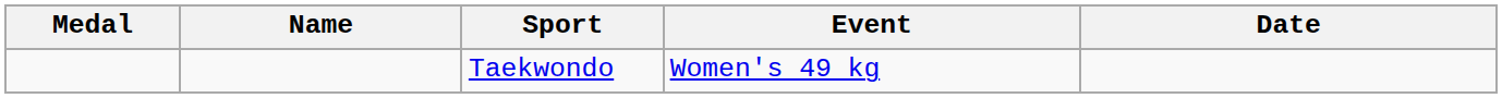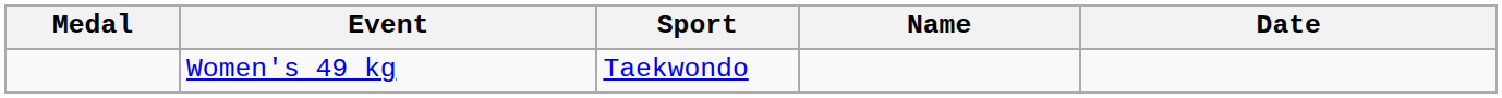 <table class="wikitable sortable" style="font-size:95%">
 <tr>
 <th style="width:6em">Medal</th>
+<th style="width:15em">Event</th>
+<th style="width:7em">Sport</th>
 <th style="width:10em">Name</th>
-<th style="width:7em">Sport</th>
-<th style="width:15em">Event</th>
 <th style="width:15em">Date</th>
 </tr>
 <tr>
 <td></td>
+<td><a href='#'>Women's 49 kg</a></td>
+<td><a href='#'>Taekwondo</a></td>
 <td></td>
-<td><a href='#'>Taekwondo</a></td>
-<td><a href='#'>Women's 49 kg</a></td>
 <td></td>
 </tr>
 </table>
